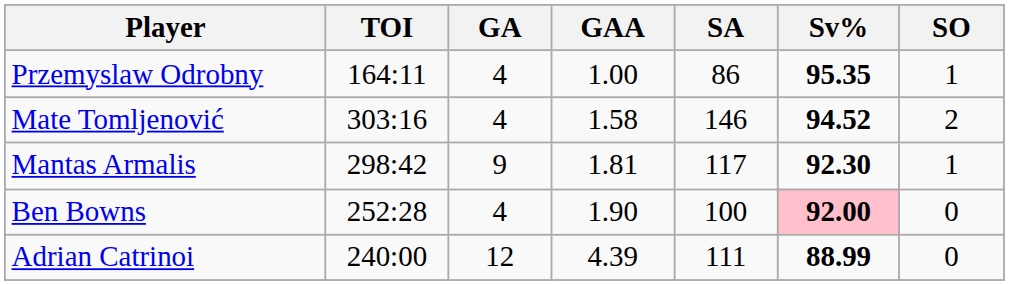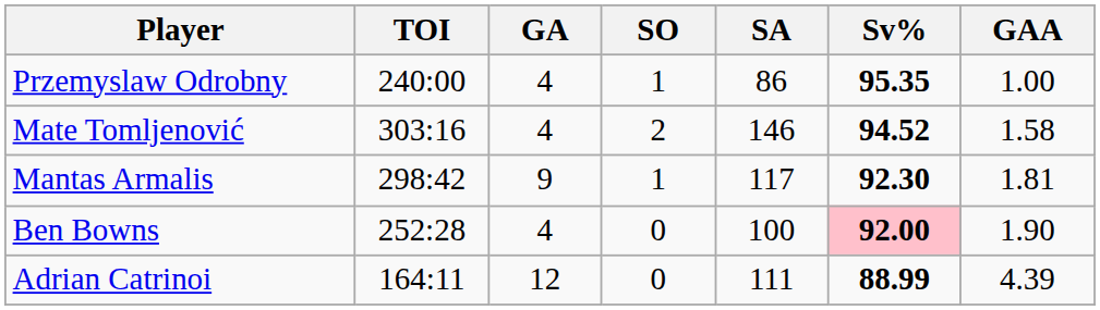 <table class="wikitable sortable" style="text-align:center;">
 <tr>
 <th style="width:170px;">Player</th>
 <th style="width:60px;">TOI</th>
 <th style="width:50px;">GA</th>
-<th style="width:60px;">GAA</th>
+<th style="width:50px;">SO</th>
 <th style="width:50px;">SA</th>
 <th style="width:60px;">Sv%</th>
-<th style="width:50px;">SO</th>
+<th style="width:60px;">GAA</th>
 </tr>
 <tr>
 <td style="text-align:left;"> <a href='#'>Przemyslaw Odrobny</a></td>
-<td>164:11</td>
+<td>240:00</td>
 <td>4</td>
-<td>1.00</td>
+<td>1</td>
 <td>86</td>
 <td><strong>95.35</strong></td>
-<td>1</td>
+<td>1.00</td>
 </tr>
 <tr>
 <td style="text-align:left;"> <a href='#'>Mate Tomljenović</a></td>
 <td>303:16</td>
 <td>4</td>
-<td>1.58</td>
+<td>2</td>
 <td>146</td>
 <td><strong>94.52</strong></td>
-<td>2</td>
+<td>1.58</td>
 </tr>
 <tr>
 <td style="text-align:left;"> <a href='#'>Mantas Armalis</a></td>
 <td>298:42</td>
 <td>9</td>
-<td>1.81</td>
+<td>1</td>
 <td>117</td>
 <td><strong>92.30</strong></td>
-<td>1</td>
+<td>1.81</td>
 </tr>
 <tr>
 <td style="text-align:left;"> <a href='#'>Ben Bowns</a></td>
 <td>252:28</td>
 <td>4</td>
-<td>1.90</td>
+<td>0</td>
 <td>100</td>
 <td style="background: pink;"><strong>92.00</strong></td>
-<td>0</td>
+<td>1.90</td>
 </tr>
 <tr>
 <td style="text-align:left;"> <a href='#'>Adrian Catrinoi</a></td>
-<td>240:00</td>
+<td>164:11</td>
 <td>12</td>
-<td>4.39</td>
+<td>0</td>
 <td>111</td>
 <td><strong>88.99</strong></td>
-<td>0</td>
+<td>4.39</td>
 </tr>
 </table>
